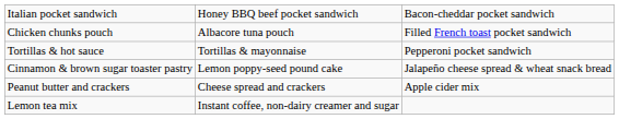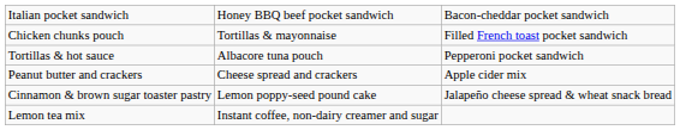 <table class="wikitable">
 <tr>
 <td>Italian pocket sandwich</td>
 <td>Honey BBQ beef pocket sandwich</td>
 <td>Bacon-cheddar pocket sandwich</td>
 </tr>
 <tr>
 <td>Chicken chunks pouch</td>
-<td>Albacore tuna pouch</td>
+<td>Tortillas & mayonnaise</td>
 <td>Filled <a href='#'>French toast</a> pocket sandwich</td>
 </tr>
 <tr>
 <td>Tortillas & hot sauce</td>
-<td>Tortillas & mayonnaise</td>
+<td>Albacore tuna pouch</td>
 <td>Pepperoni pocket sandwich</td>
+</tr>
+<tr>
+<td>Peanut butter and crackers</td>
+<td>Cheese spread and crackers</td>
+<td>Apple cider mix</td>
 </tr>
 <tr>
 <td>Cinnamon & brown sugar toaster pastry</td>
 <td>Lemon poppy-seed pound cake</td>
 <td>Jalapeño cheese spread & wheat snack bread</td>
 </tr>
 <tr>
-<td>Peanut butter and crackers</td>
-<td>Cheese spread and crackers</td>
-<td>Apple cider mix</td>
-</tr>
-<tr>
 <td>Lemon tea mix</td>
 <td>Instant coffee, non-dairy creamer and sugar</td>
 </tr>
 </table>
